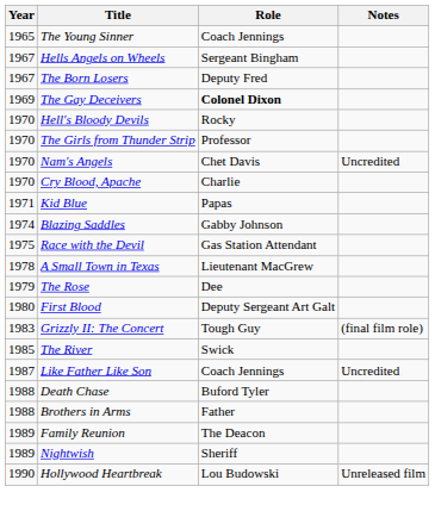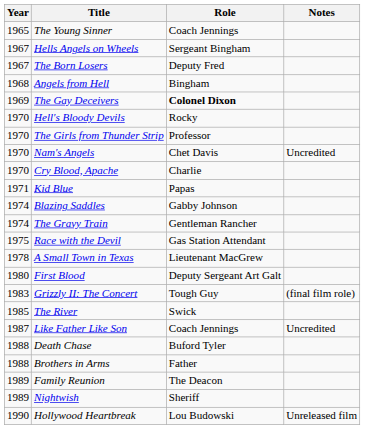 <table class="wikitable">
 <tr>
 <th>Year</th>
 <th>Title</th>
 <th>Role</th>
 <th>Notes</th>
 </tr>
 <tr>
 <td>1965</td>
 <td><em>The Young Sinner</em></td>
 <td>Coach Jennings</td>
 <td></td>
 </tr>
 <tr>
 <td>1967</td>
 <td><em><a href='#'>Hells Angels on Wheels</a></em></td>
 <td>Sergeant Bingham</td>
 <td></td>
 </tr>
 <tr>
 <td>1967</td>
 <td><em><a href='#'>The Born Losers</a></em></td>
 <td>Deputy Fred</td>
+<td></td>
+</tr>
+<tr>
+<td>1968</td>
+<td><em><a href='#'>Angels from Hell</a></em></td>
+<td>Bingham</td>
 <td></td>
 </tr>
 <tr>
 <td>1969</td>
 <td><em><a href='#'>The Gay Deceivers</a></em></td>
 <td><strong>Colonel Dixon</strong></td>
 <td></td>
 </tr>
 <tr>
 <td>1970</td>
 <td><em><a href='#'>Hell's Bloody Devils</a></em></td>
 <td>Rocky</td>
 <td></td>
 </tr>
 <tr>
 <td>1970</td>
 <td><em><a href='#'>The Girls from Thunder Strip</a></em></td>
 <td>Professor</td>
 <td></td>
 </tr>
 <tr>
 <td>1970</td>
 <td><em><a href='#'>Nam's Angels</a></em></td>
 <td>Chet Davis</td>
 <td>Uncredited</td>
 </tr>
 <tr>
 <td>1970</td>
 <td><em><a href='#'>Cry Blood, Apache</a></em></td>
 <td>Charlie</td>
 <td></td>
 </tr>
 <tr>
 <td>1971</td>
 <td><em><a href='#'>Kid Blue</a></em></td>
 <td>Papas</td>
 <td></td>
 </tr>
 <tr>
 <td>1974</td>
 <td><em><a href='#'>Blazing Saddles</a></em></td>
 <td>Gabby Johnson</td>
 <td></td>
 </tr>
 <tr>
+<td>1974</td>
+<td><em><a href='#'>The Gravy Train</a></em></td>
+<td>Gentleman Rancher</td>
+<td></td>
+</tr>
+<tr>
 <td>1975</td>
 <td><em><a href='#'>Race with the Devil</a></em></td>
 <td>Gas Station Attendant</td>
 <td></td>
 </tr>
 <tr>
 <td>1978</td>
 <td><em><a href='#'>A Small Town in Texas</a></em></td>
 <td>Lieutenant MacGrew</td>
-<td></td>
-</tr>
-<tr>
-<td>1979</td>
-<td><em><a href='#'>The Rose</a></em></td>
-<td>Dee</td>
 <td></td>
 </tr>
 <tr>
 <td>1980</td>
 <td><em><a href='#'>First Blood</a></em></td>
 <td>Deputy Sergeant Art Galt</td>
 <td></td>
 </tr>
 <tr>
 <td>1983</td>
 <td><em><a href='#'>Grizzly II: The Concert</a></em></td>
 <td>Tough Guy</td>
 <td>(final film role)</td>
 </tr>
 <tr>
 <td>1985</td>
 <td><em><a href='#'>The River</a></em></td>
 <td>Swick</td>
 <td></td>
 </tr>
 <tr>
 <td>1987</td>
 <td><em><a href='#'>Like Father Like Son</a></em></td>
 <td>Coach Jennings</td>
 <td>Uncredited</td>
 </tr>
 <tr>
 <td>1988</td>
 <td><em>Death Chase</em></td>
 <td>Buford Tyler</td>
 <td></td>
 </tr>
 <tr>
 <td>1988</td>
 <td><em>Brothers in Arms</em></td>
 <td>Father</td>
 <td></td>
 </tr>
 <tr>
 <td>1989</td>
 <td><em>Family Reunion</em></td>
 <td>The Deacon</td>
 <td></td>
 </tr>
 <tr>
 <td>1989</td>
 <td><em><a href='#'>Nightwish</a></em></td>
 <td>Sheriff</td>
 <td></td>
 </tr>
 <tr>
 <td>1990</td>
 <td><em>Hollywood Heartbreak</em></td>
 <td>Lou Budowski</td>
 <td>Unreleased film</td>
 </tr>
 </table>
